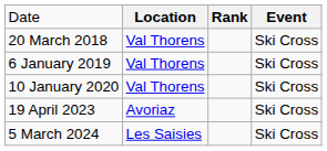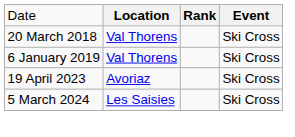 <table class="wikitable sortable" style="font-size:90%" style="text-align:center">
 <tr>
 <td>Date</td>
 <th>Location</th>
 <th>Rank</th>
 <th>Event</th>
 </tr>
 <tr>
 <td>20 March 2018</td>
 <td><a href='#'>Val Thorens</a></td>
 <td></td>
 <td>Ski Cross</td>
 </tr>
 <tr>
 <td>6 January 2019</td>
 <td><a href='#'>Val Thorens</a></td>
 <td></td>
 <td>Ski Cross</td>
 </tr>
 <tr>
-<td>10 January 2020</td>
-<td><a href='#'>Val Thorens</a></td>
-<td></td>
-<td>Ski Cross</td>
-</tr>
-<tr>
 <td>19 April 2023</td>
 <td><a href='#'>Avoriaz</a></td>
 <td></td>
 <td>Ski Cross</td>
 </tr>
 <tr>
 <td>5 March 2024</td>
 <td><a href='#'>Les Saisies</a></td>
 <td></td>
 <td>Ski Cross</td>
 </tr>
 </table>
